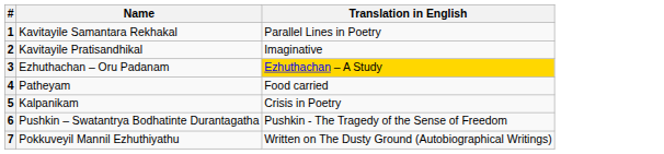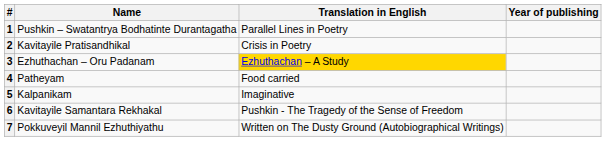 <table class="wikitable">
 <tr>
 <th>#</th>
 <th>Name</th>
 <th>Translation in English</th>
+<th>Year of publishing</th>
 </tr>
 <tr>
 <th>1</th>
-<td>Kavitayile Samantara Rekhakal</td>
+<td>Pushkin – Swatantrya Bodhatinte Durantagatha</td>
 <td>Parallel Lines in Poetry</td>
+<td></td>
 </tr>
 <tr>
 <th>2</th>
 <td>Kavitayile Pratisandhikal</td>
-<td>Imaginative</td>
+<td>Crisis in Poetry</td>
+<td></td>
 </tr>
 <tr>
 <th>3</th>
 <td>Ezhuthachan – Oru Padanam</td>
 <td style="background: gold;"><a href='#'>Ezhuthachan</a> – A Study</td>
+<td></td>
 </tr>
 <tr>
 <th>4</th>
 <td>Patheyam</td>
 <td>Food carried</td>
+<td></td>
 </tr>
 <tr>
 <th>5</th>
 <td>Kalpanikam</td>
-<td>Crisis in Poetry</td>
+<td>Imaginative</td>
+<td></td>
 </tr>
 <tr>
 <th>6</th>
-<td>Pushkin – Swatantrya Bodhatinte Durantagatha</td>
+<td>Kavitayile Samantara Rekhakal</td>
 <td>Pushkin - The Tragedy of the Sense of Freedom</td>
+<td></td>
 </tr>
 <tr>
 <th>7</th>
 <td>Pokkuveyil Mannil Ezhuthiyathu</td>
 <td>Written on The Dusty Ground (Autobiographical Writings)</td>
+<td></td>
 </tr>
 </table>
